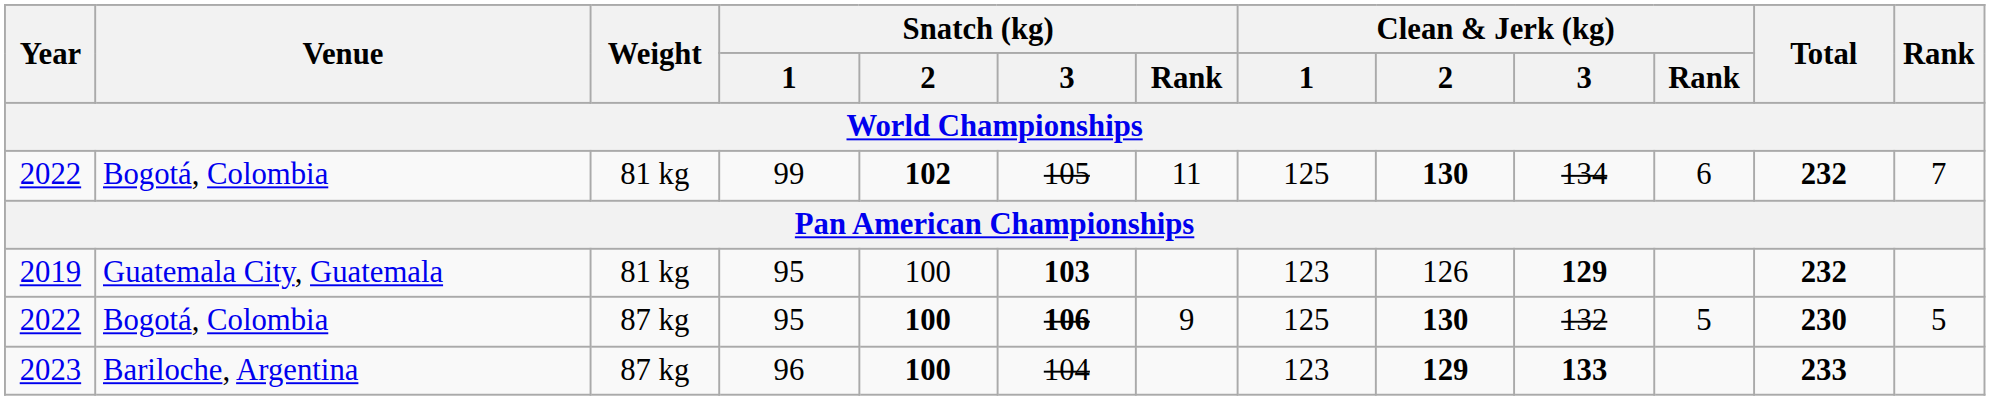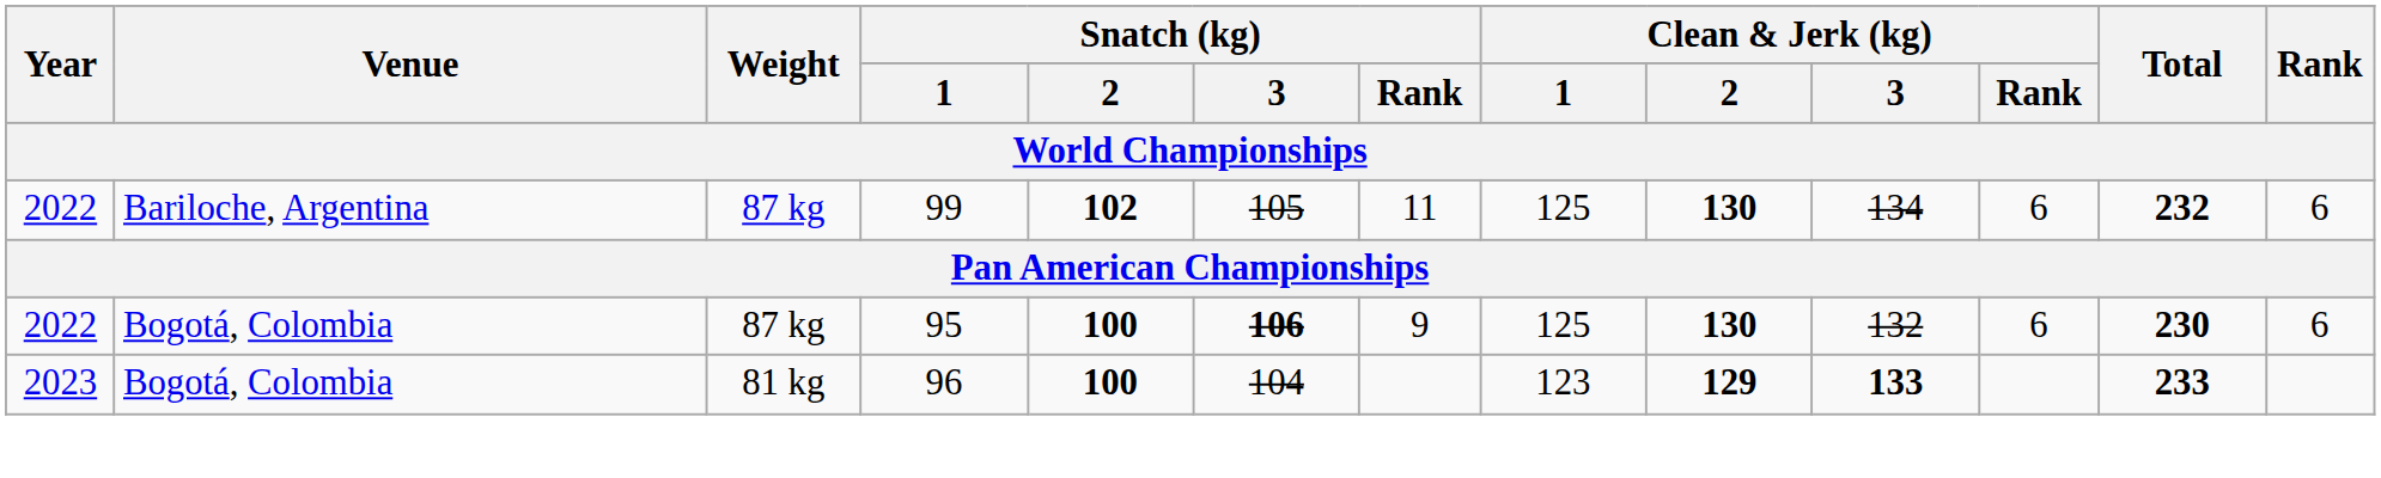 <table class = "wikitable" style="text-align:center;">
 <tr>
 <th rowspan=2 width=40>Year</th>
 <th rowspan=2 width=250>Venue</th>
 <th rowspan=2 width=60>Weight</th>
 <th colspan=4>Snatch (kg)</th>
 <th colspan=4>Clean & Jerk (kg)</th>
 <th rowspan=2 width=65>Total</th>
 <th rowspan=2 width=40>Rank</th>
 </tr>
 <tr>
 <th width=65>1</th>
 <th width=65>2</th>
 <th width=65>3</th>
 <th width=45>Rank</th>
 <th width=65>1</th>
 <th width=65>2</th>
 <th width=65>3</th>
 <th width=45>Rank</th>
 </tr>
 <tr>
 <th colspan=13><a href='#'>World Championships</a></th>
 </tr>
 <tr>
 <td><a href='#'>2022</a></td>
-<td align=left> <a href='#'>Bogotá</a>, <a href='#'>Colombia</a></td>
-<td>81 kg</td>
+<td align=left> <a href='#'>Bariloche</a>, <a href='#'>Argentina</a></td>
+<td><a href='#'>87 kg</a></td>
 <td>99</td>
 <td><strong>102</strong></td>
 <td><s>105</s></td>
 <td>11</td>
 <td>125</td>
 <td><strong>130</strong></td>
 <td><s>134</s></td>
 <td>6</td>
 <td><strong>232</strong></td>
-<td>7</td>
+<td>6</td>
 </tr>
 <tr>
 <th colspan=13><a href='#'>Pan American Championships</a></th>
-</tr>
-<tr>
-<td><a href='#'>2019</a></td>
-<td align=left> <a href='#'>Guatemala City</a>, <a href='#'>Guatemala</a></td>
-<td>81 kg</td>
-<td>95</td>
-<td>100</td>
-<td><strong>103</strong></td>
-<td></td>
-<td>123</td>
-<td>126</td>
-<td><strong>129</strong></td>
-<td></td>
-<td><strong>232</strong></td>
-<td></td>
 </tr>
 <tr>
 <td><a href='#'>2022</a></td>
 <td align=left> <a href='#'>Bogotá</a>, <a href='#'>Colombia</a></td>
 <td>87 kg</td>
 <td>95</td>
 <td><strong>100</strong></td>
 <td><strong><s>106</s></strong></td>
 <td>9</td>
 <td>125</td>
 <td><strong>130</strong></td>
 <td><s>132</s></td>
-<td>5</td>
+<td>6</td>
 <td><strong>230</strong></td>
-<td>5</td>
+<td>6</td>
 </tr>
 <tr>
 <td><a href='#'>2023</a></td>
-<td align=left> <a href='#'>Bariloche</a>, <a href='#'>Argentina</a></td>
-<td>87 kg</td>
+<td align=left> <a href='#'>Bogotá</a>, <a href='#'>Colombia</a></td>
+<td>81 kg</td>
 <td>96</td>
 <td><strong>100</strong></td>
 <td><s>104</s></td>
 <td></td>
 <td>123</td>
 <td><strong>129</strong></td>
 <td><strong>133</strong></td>
 <td></td>
 <td><strong>233</strong></td>
 <td></td>
 </tr>
 </table>
